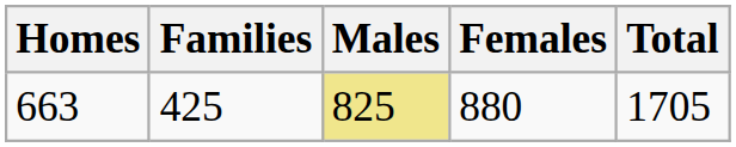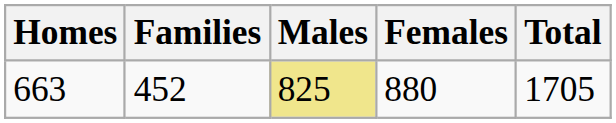 <table class="wikitable">
 <tr>
 <th>Homes</th>
 <th>Families</th>
 <th>Males</th>
 <th>Females</th>
 <th>Total</th>
 </tr>
 <tr>
 <td>663</td>
-<td>425</td>
+<td>452</td>
 <td style="background: khaki;">825</td>
 <td>880</td>
 <td>1705</td>
 </tr>
 </table>
